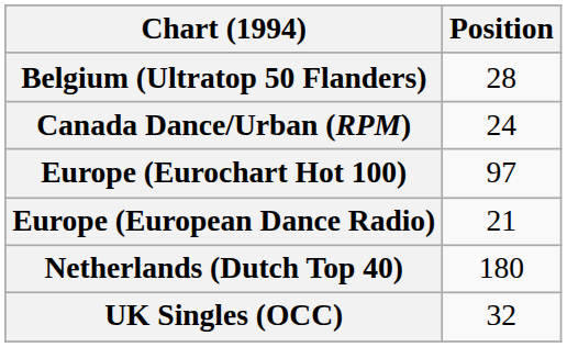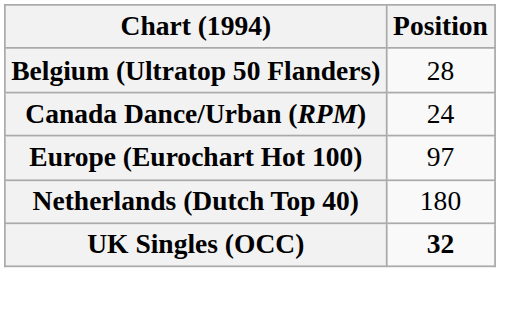 <table class="wikitable sortable plainrowheaders" style="text-align:center">
 <tr>
 <th>Chart (1994)</th>
 <th>Position</th>
 </tr>
 <tr>
 <th scope="row">Belgium (Ultratop 50 Flanders)</th>
 <td>28</td>
 </tr>
 <tr>
 <th scope="row">Canada Dance/Urban (<em>RPM</em>)</th>
 <td>24</td>
 </tr>
 <tr>
 <th scope="row">Europe (Eurochart Hot 100)</th>
 <td>97</td>
 </tr>
 <tr>
-<th scope="row">Europe (European Dance Radio)</th>
-<td>21</td>
-</tr>
-<tr>
 <th scope="row">Netherlands (Dutch Top 40)</th>
 <td>180</td>
 </tr>
 <tr>
 <th scope="row">UK Singles (OCC)</th>
-<td>32</td>
+<td><strong>32</strong></td>
 </tr>
 </table>
